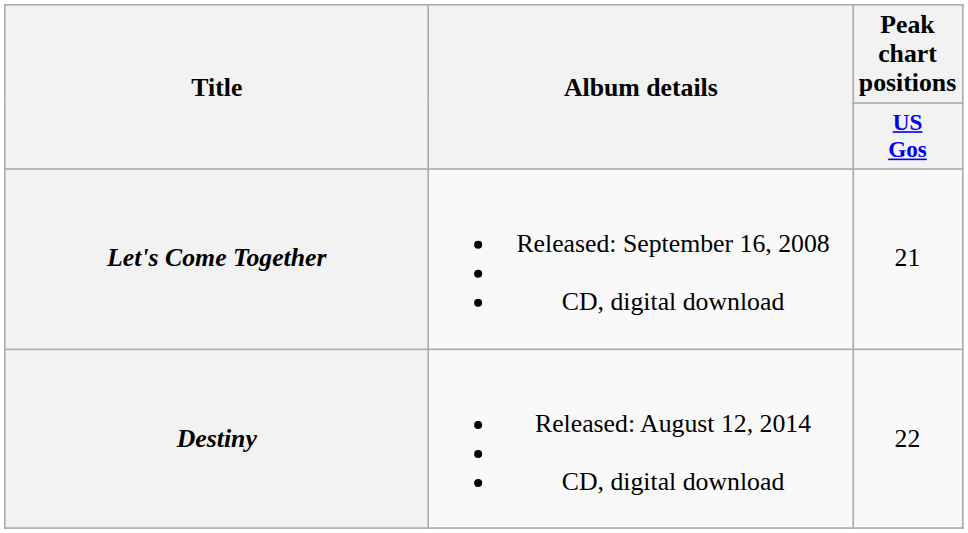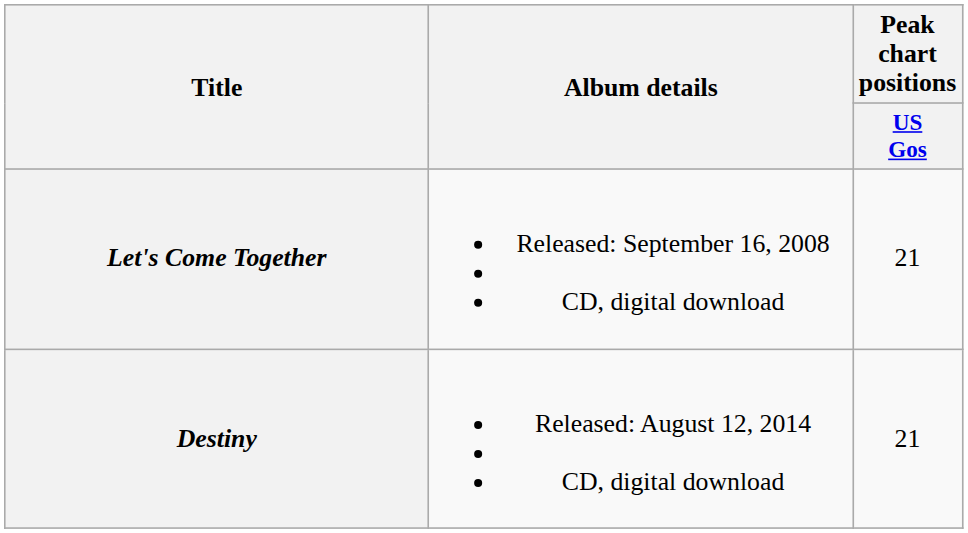 <table class="wikitable plainrowheaders" style="text-align:center;">
 <tr>
 <th scope="col" rowspan="2" style="width:16em;">Title</th>
 <th scope="col" rowspan="2" style="width:16em;">Album details</th>
 <th scope="col" colspan="1">Peak chart positions</th>
 </tr>
 <tr>
 <th style="width:3em; font-size:90%"><a href='#'>US<br>Gos</a></th>
 </tr>
 <tr>
 <th scope="row"><em>Let's Come Together</em></th>
 <td><br><ul><li>Released: September 16, 2008</li><li></li><li>CD, digital download</li></ul></td>
 <td>21</td>
 </tr>
 <tr>
 <th scope="row"><em>Destiny</em></th>
 <td><br><ul><li>Released: August 12, 2014</li><li></li><li>CD, digital download</li></ul></td>
-<td>22</td>
+<td>21</td>
 </tr>
 </table>
